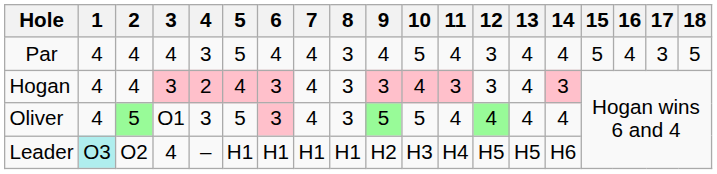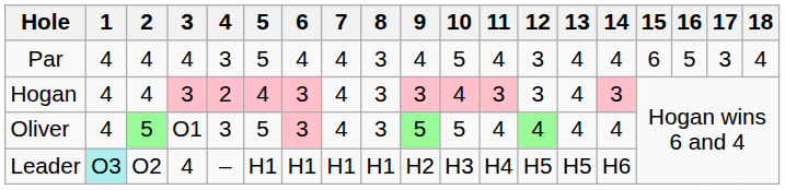 <table class="wikitable" style="text-align:center">
 <tr>
 <th>Hole</th>
 <th> 1 </th>
 <th> 2 </th>
 <th> 3 </th>
 <th> 4 </th>
 <th> 5 </th>
 <th> 6 </th>
 <th> 7 </th>
 <th> 8 </th>
 <th> 9 </th>
 <th>10</th>
 <th>11</th>
 <th>12</th>
 <th>13</th>
 <th>14</th>
 <th>15</th>
 <th>16</th>
 <th>17</th>
 <th>18</th>
 </tr>
 <tr>
 <td>Par</td>
 <td>4</td>
 <td>4</td>
 <td>4</td>
 <td>3</td>
 <td>5</td>
 <td>4</td>
 <td>4</td>
 <td>3</td>
 <td>4</td>
 <td>5</td>
 <td>4</td>
 <td>3</td>
 <td>4</td>
 <td>4</td>
+<td>6</td>
 <td>5</td>
+<td>3</td>
 <td>4</td>
-<td>3</td>
-<td>5</td>
 </tr>
 <tr>
 <td align=left> Hogan</td>
 <td>4</td>
 <td>4</td>
 <td style="background: Pink;">3</td>
 <td style="background: Pink;">2</td>
 <td style="background: Pink;">4</td>
 <td style="background: Pink;">3</td>
 <td>4</td>
 <td>3</td>
 <td style="background: Pink;">3</td>
 <td style="background: Pink;">4</td>
 <td style="background: Pink;">3</td>
 <td>3</td>
 <td>4</td>
 <td style="background: Pink;">3</td>
 <td rowspan=3 colspan=4>Hogan wins<br>6 and 4</td>
 </tr>
 <tr>
 <td align=left> Oliver</td>
 <td>4</td>
 <td style="background: PaleGreen;">5</td>
 <td>O1</td>
 <td>3</td>
 <td>5</td>
 <td style="background: Pink;">3</td>
 <td>4</td>
 <td>3</td>
 <td style="background: PaleGreen;">5</td>
 <td>5</td>
 <td>4</td>
 <td style="background: PaleGreen;">4</td>
 <td>4</td>
 <td>4</td>
 </tr>
 <tr>
 <td align=left>Leader</td>
 <td style="background: paleturquoise;">O3</td>
 <td>O2</td>
 <td>4</td>
 <td>–</td>
 <td>H1</td>
 <td>H1</td>
 <td>H1</td>
 <td>H1</td>
 <td>H2</td>
 <td>H3</td>
 <td>H4</td>
 <td>H5</td>
 <td>H5</td>
 <td>H6</td>
 </tr>
 </table>
